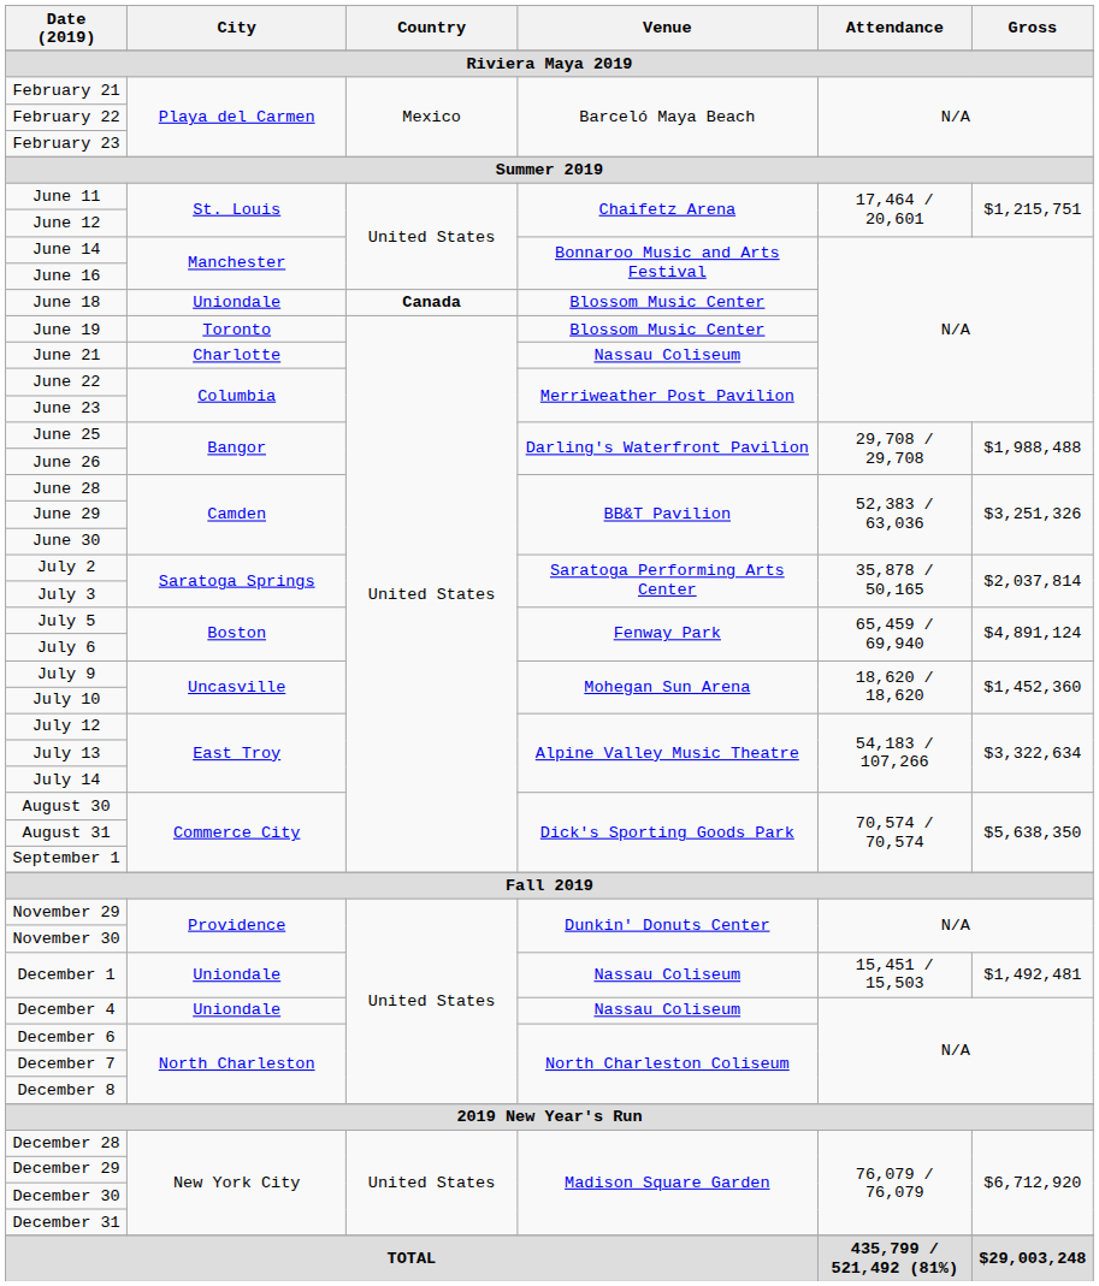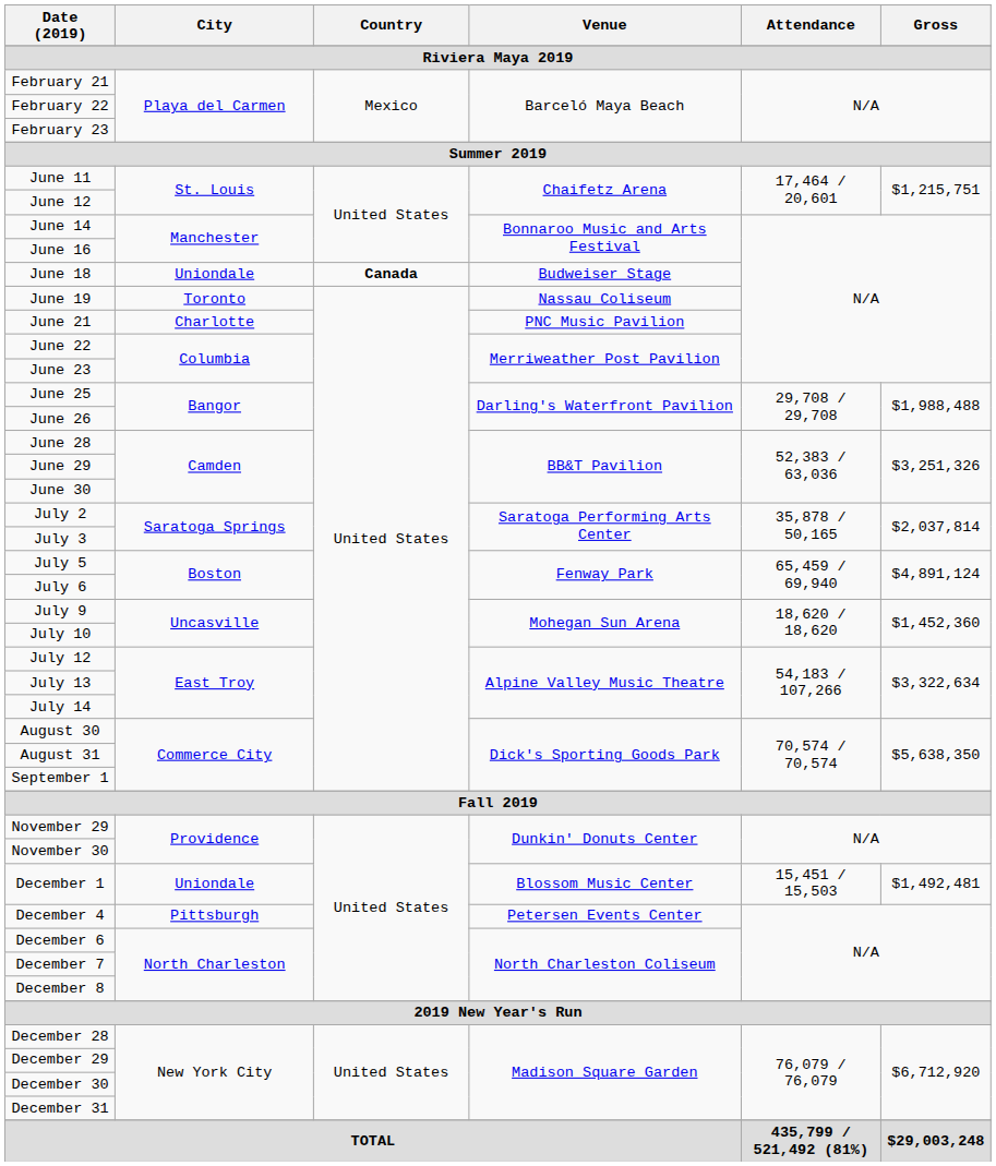 <table class="wikitable plainrowheaders" style="text-align:center;">
 <tr>
 <th scope="col" style="width:7em;">Date<br>(2019)</th>
 <th scope="col" style="width:13em;">City</th>
 <th scope="col" style="width:10em;">Country</th>
 <th scope="col" style="width:18em;">Venue</th>
 <th scope="col" style="width:9em;">Attendance</th>
 <th scope="col" style="width:7em;">Gross</th>
 </tr>
 <tr>
 </tr>
 <tr style="background:#ddd;">
 <td colspan="6" style="text-align:center;"><strong>Riviera Maya 2019</strong></td>
 </tr>
 <tr>
 <td>February 21</td>
 <td rowspan="3"><a href='#'>Playa del Carmen</a></td>
 <td rowspan="3">Mexico</td>
 <td rowspan="3">Barceló Maya Beach</td>
 <td colspan="2" rowspan="3">N/A</td>
 </tr>
 <tr>
 <td>February 22</td>
 </tr>
 <tr>
 <td>February 23</td>
 </tr>
 <tr>
 </tr>
 <tr style="background:#ddd;">
 <td colspan="6" style="text-align:center;"><strong>Summer 2019</strong></td>
 </tr>
 <tr>
 <td>June 11</td>
 <td rowspan="2"><a href='#'>St. Louis</a></td>
 <td rowspan="4">United States</td>
 <td rowspan="2"><a href='#'>Chaifetz Arena</a></td>
 <td rowspan="2">17,464 / 20,601</td>
 <td rowspan="2">$1,215,751</td>
 </tr>
 <tr>
 <td>June 12</td>
 </tr>
 <tr>
 <td>June 14</td>
 <td rowspan="2"><a href='#'>Manchester</a></td>
 <td rowspan="2"><a href='#'>Bonnaroo Music and Arts Festival</a></td>
 <td colspan="2" rowspan="7">N/A</td>
 </tr>
 <tr>
 <td>June 16</td>
 </tr>
 <tr>
 <td>June 18</td>
 <td><a href='#'>Uniondale</a></td>
 <td><strong>Canada</strong></td>
-<td><a href='#'>Blossom Music Center</a></td>
+<td><a href='#'>Budweiser Stage</a></td>
 </tr>
 <tr>
 <td>June 19</td>
 <td><a href='#'>Toronto</a></td>
 <td rowspan="21">United States</td>
-<td><a href='#'>Blossom Music Center</a></td>
+<td><a href='#'>Nassau Coliseum</a></td>
 </tr>
 <tr>
 <td>June 21</td>
 <td><a href='#'>Charlotte</a></td>
-<td><a href='#'>Nassau Coliseum</a></td>
+<td><a href='#'>PNC Music Pavilion</a></td>
 </tr>
 <tr>
 <td>June 22</td>
 <td rowspan="2"><a href='#'>Columbia</a></td>
 <td rowspan="2"><a href='#'>Merriweather Post Pavilion</a></td>
 </tr>
 <tr>
 <td>June 23</td>
 </tr>
 <tr>
 <td>June 25</td>
 <td rowspan="2"><a href='#'>Bangor</a></td>
 <td rowspan="2"><a href='#'>Darling's Waterfront Pavilion</a></td>
 <td rowspan="2">29,708 / 29,708</td>
 <td rowspan="2">$1,988,488</td>
 </tr>
 <tr>
 <td>June 26</td>
 </tr>
 <tr>
 <td>June 28</td>
 <td rowspan="3"><a href='#'>Camden</a></td>
 <td rowspan="3"><a href='#'>BB&T Pavilion</a></td>
 <td rowspan="3">52,383 / 63,036</td>
 <td rowspan="3">$3,251,326</td>
 </tr>
 <tr>
 <td>June 29</td>
 </tr>
 <tr>
 <td>June 30</td>
 </tr>
 <tr>
 <td>July 2</td>
 <td rowspan="2"><a href='#'>Saratoga Springs</a></td>
 <td rowspan="2"><a href='#'>Saratoga Performing Arts Center</a></td>
 <td rowspan="2">35,878 / 50,165</td>
 <td rowspan="2">$2,037,814</td>
 </tr>
 <tr>
 <td>July 3</td>
 </tr>
 <tr>
 <td>July 5</td>
 <td rowspan="2"><a href='#'>Boston</a></td>
 <td rowspan="2"><a href='#'>Fenway Park</a></td>
 <td rowspan="2">65,459 / 69,940</td>
 <td rowspan="2">$4,891,124</td>
 </tr>
 <tr>
 <td>July 6</td>
 </tr>
 <tr>
 <td>July 9</td>
 <td rowspan="2"><a href='#'>Uncasville</a></td>
 <td rowspan="2"><a href='#'>Mohegan Sun Arena</a></td>
 <td rowspan="2">18,620 / 18,620</td>
 <td rowspan="2">$1,452,360</td>
 </tr>
 <tr>
 <td>July 10</td>
 </tr>
 <tr>
 <td>July 12</td>
 <td rowspan="3"><a href='#'>East Troy</a></td>
 <td rowspan="3"><a href='#'>Alpine Valley Music Theatre</a></td>
 <td rowspan="3">54,183 / 107,266</td>
 <td rowspan="3">$3,322,634</td>
 </tr>
 <tr>
 <td>July 13</td>
 </tr>
 <tr>
 <td>July 14</td>
 </tr>
 <tr>
 <td>August 30</td>
 <td rowspan="3"><a href='#'>Commerce City</a></td>
 <td rowspan="3"><a href='#'>Dick's Sporting Goods Park</a></td>
 <td rowspan="3">70,574 / 70,574</td>
 <td rowspan="3">$5,638,350</td>
 </tr>
 <tr>
 <td>August 31</td>
 </tr>
 <tr>
 <td>September 1</td>
 </tr>
 <tr>
 </tr>
 <tr style="background:#ddd;">
 <td colspan="6" style="text-align:center;"><strong>Fall 2019</strong></td>
 </tr>
 <tr>
 <td>November 29</td>
 <td rowspan="2"><a href='#'>Providence</a></td>
 <td rowspan="7">United States</td>
 <td rowspan="2"><a href='#'>Dunkin' Donuts Center</a></td>
 <td colspan="2" rowspan="2">N/A</td>
 </tr>
 <tr>
 <td>November 30</td>
 </tr>
 <tr>
 <td>December 1</td>
 <td><a href='#'>Uniondale</a></td>
-<td><a href='#'>Nassau Coliseum</a></td>
+<td><a href='#'>Blossom Music Center</a></td>
 <td>15,451 / 15,503</td>
 <td>$1,492,481</td>
 </tr>
 <tr>
 <td>December 4</td>
-<td><a href='#'>Uniondale</a></td>
-<td><a href='#'>Nassau Coliseum</a></td>
+<td><a href='#'>Pittsburgh</a></td>
+<td><a href='#'>Petersen Events Center</a></td>
 <td colspan="2" rowspan="4">N/A</td>
 </tr>
 <tr>
 <td>December 6</td>
 <td rowspan="3"><a href='#'>North Charleston</a></td>
 <td rowspan="3"><a href='#'>North Charleston Coliseum</a></td>
 </tr>
 <tr>
 <td>December 7</td>
 </tr>
 <tr>
 <td>December 8</td>
 </tr>
 <tr>
 </tr>
 <tr style="background:#ddd;">
 <td colspan="6" style="text-align:center;"><strong>2019 New Year's Run</strong></td>
 </tr>
 <tr>
 <td>December 28</td>
 <td rowspan="4">New York City</td>
 <td rowspan="4">United States</td>
 <td rowspan="4"><a href='#'>Madison Square Garden</a></td>
 <td rowspan="4">76,079 / 76,079</td>
 <td rowspan="4">$6,712,920</td>
 </tr>
 <tr>
 <td>December 29</td>
 </tr>
 <tr>
 <td>December 30</td>
 </tr>
 <tr>
 <td>December 31</td>
 </tr>
 <tr>
 </tr>
 <tr style="background:#ddd;">
 <td colspan="4"><strong>TOTAL</strong></td>
 <td><strong>435,799 / 521,492 (81%)</strong></td>
 <td><strong>$29,003,248</strong></td>
 </tr>
 </table>
